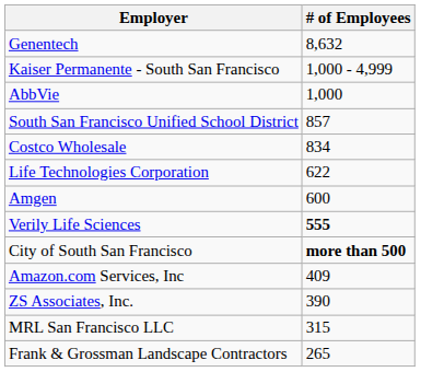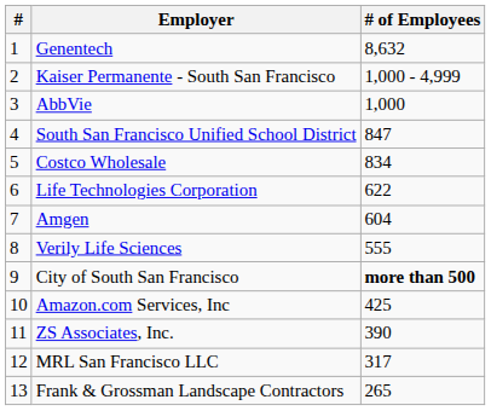 <table class="wikitable">
 <tr>
+<th>#</th>
 <th>Employer</th>
 <th># of Employees</th>
 </tr>
 <tr>
+<td>1</td>
 <td><a href='#'>Genentech</a></td>
 <td>8,632</td>
 </tr>
 <tr>
+<td>2</td>
 <td><a href='#'>Kaiser Permanente</a> - South San Francisco</td>
 <td>1,000 - 4,999</td>
 </tr>
 <tr>
+<td>3</td>
 <td><a href='#'>AbbVie</a></td>
 <td>1,000</td>
 </tr>
 <tr>
+<td>4</td>
 <td><a href='#'>South San Francisco Unified School District</a></td>
-<td>857</td>
+<td>847</td>
 </tr>
 <tr>
+<td>5</td>
 <td><a href='#'>Costco Wholesale</a></td>
 <td>834</td>
 </tr>
 <tr>
+<td>6</td>
 <td><a href='#'>Life Technologies Corporation</a></td>
 <td>622</td>
 </tr>
 <tr>
+<td>7</td>
 <td><a href='#'>Amgen</a></td>
-<td>600</td>
+<td>604</td>
 </tr>
 <tr>
+<td>8</td>
 <td><a href='#'>Verily Life Sciences</a></td>
-<td><strong>555</strong></td>
+<td>555</td>
 </tr>
 <tr>
+<td>9</td>
 <td>City of South San Francisco</td>
 <td><strong>more than 500</strong></td>
 </tr>
 <tr>
+<td>10</td>
 <td><a href='#'>Amazon.com</a> Services, Inc</td>
-<td>409</td>
+<td>425</td>
 </tr>
 <tr>
+<td>11</td>
 <td><a href='#'>ZS Associates</a>, Inc.</td>
 <td>390</td>
 </tr>
 <tr>
+<td>12</td>
 <td>MRL San Francisco LLC</td>
-<td>315</td>
+<td>317</td>
 </tr>
 <tr>
+<td>13</td>
 <td>Frank & Grossman Landscape Contractors</td>
 <td>265</td>
 </tr>
 </table>
